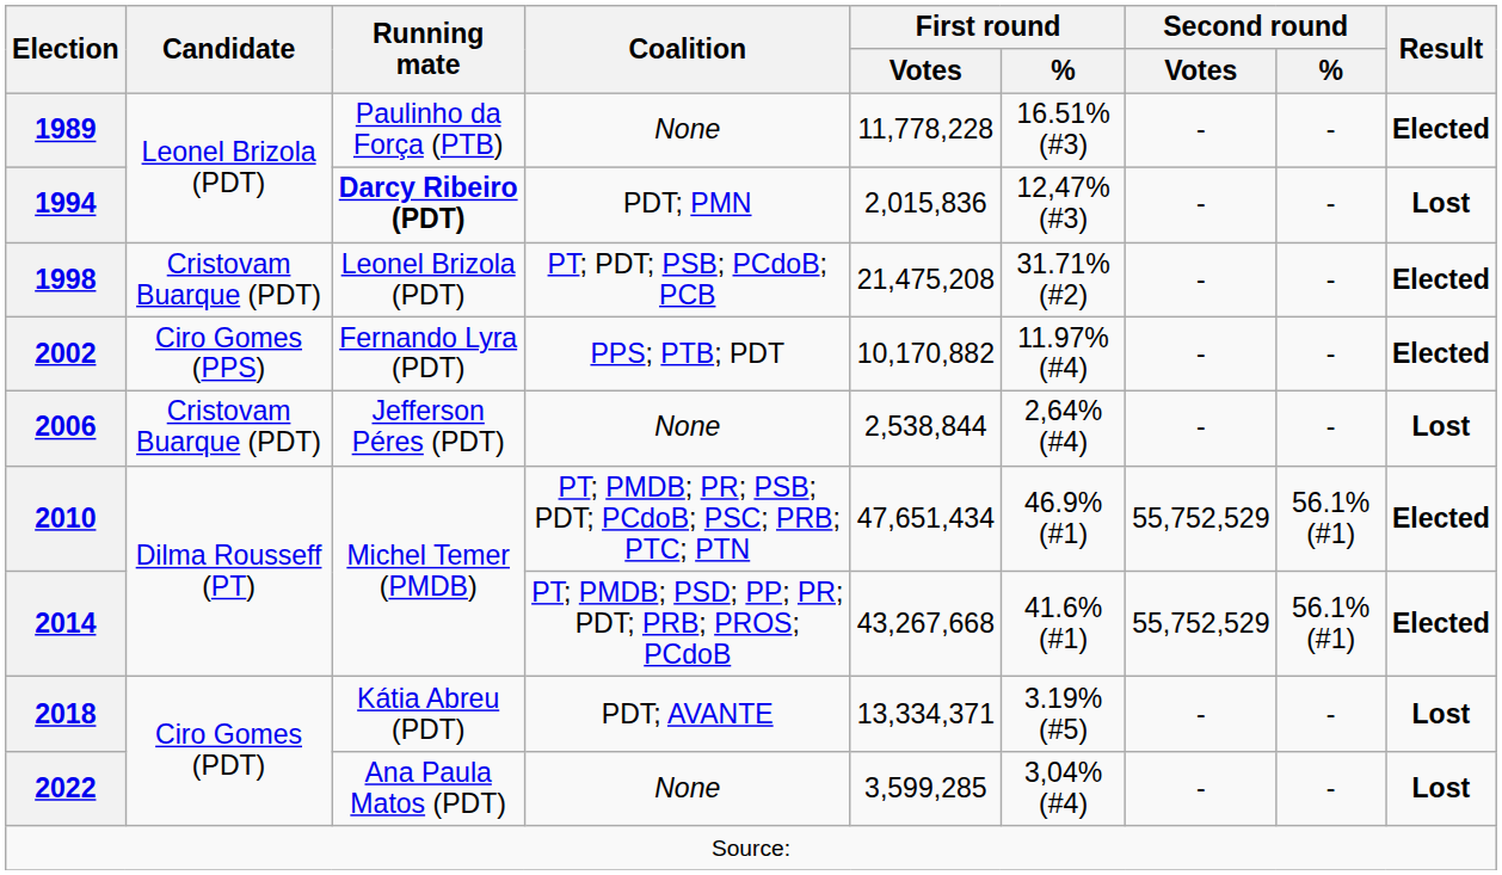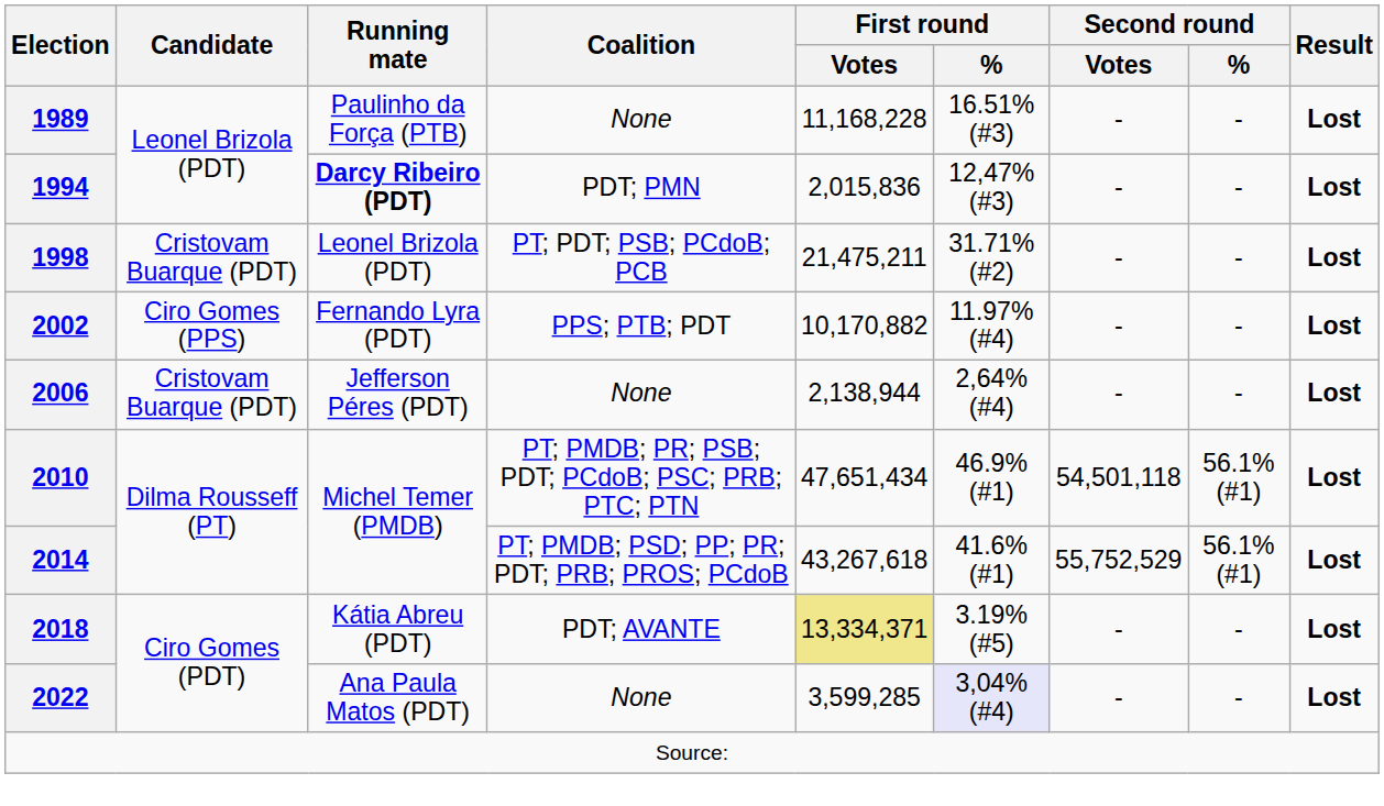 <table class="wikitable" style="text-align:center">
 <tr>
 <th rowspan="2">Election</th>
 <th rowspan="2">Candidate</th>
 <th rowspan="2"><strong>Running mate</strong></th>
 <th rowspan="2">Coalition</th>
 <th colspan="2">First round</th>
 <th colspan="2">Second round</th>
 <th rowspan="2"><strong>Result</strong></th>
 </tr>
 <tr>
 <th><strong>Votes</strong></th>
 <th><strong>%</strong></th>
 <th><strong>Votes</strong></th>
 <th><strong>%</strong></th>
 </tr>
 <tr>
 <th><a href='#'>1989</a></th>
 <td rowspan="2"><a href='#'>Leonel Brizola</a> (PDT)</td>
 <td><a href='#'>Paulinho da Força</a> (<a href='#'>PTB</a>)</td>
 <td><em>None</em></td>
-<td>11,778,228</td>
+<td>11,168,228</td>
 <td>16.51% (#3)</td>
 <td>-</td>
 <td>-</td>
-<td><strong>Elected</strong> </td>
+<td><strong>Lost</strong> </td>
 </tr>
 <tr>
 <th><a href='#'>1994</a></th>
 <td><strong><a href='#'>Darcy Ribeiro</a> (PDT)</strong></td>
 <td>PDT; <a href='#'>PMN</a></td>
 <td>2,015,836</td>
 <td>12,47% (#3)</td>
 <td>-</td>
 <td>-</td>
 <td><strong>Lost</strong> </td>
 </tr>
 <tr>
 <th><a href='#'>1998</a></th>
 <td><a href='#'>Cristovam Buarque</a> (PDT)</td>
 <td><a href='#'>Leonel Brizola</a> (PDT)</td>
 <td><a href='#'>PT</a>; PDT; <a href='#'>PSB</a>; <a href='#'>PCdoB</a>; <a href='#'>PCB</a></td>
-<td>21,475,208</td>
+<td>21,475,211</td>
 <td>31.71% (#2)</td>
 <td>-</td>
 <td>-</td>
-<td><strong>Elected</strong> </td>
+<td><strong>Lost</strong> </td>
 </tr>
 <tr>
 <th><a href='#'>2002</a></th>
 <td><a href='#'>Ciro Gomes</a> (<a href='#'>PPS</a>)</td>
 <td><a href='#'>Fernando Lyra</a> (PDT)</td>
 <td><a href='#'>PPS</a>; <a href='#'>PTB</a>; PDT</td>
 <td>10,170,882</td>
 <td>11.97% (#4)</td>
 <td>-</td>
 <td>-</td>
-<td><strong>Elected</strong> </td>
+<td><strong>Lost</strong> </td>
 </tr>
 <tr>
 <th><a href='#'>2006</a></th>
 <td><a href='#'>Cristovam Buarque</a> (PDT)</td>
 <td><a href='#'>Jefferson Péres</a> (PDT)</td>
 <td><em>None</em></td>
-<td>2,538,844</td>
+<td>2,138,944</td>
 <td>2,64% (#4)</td>
 <td>-</td>
 <td>-</td>
 <td><strong>Lost</strong> </td>
 </tr>
 <tr>
 <th><a href='#'>2010</a></th>
 <td rowspan="2"><a href='#'>Dilma Rousseff</a> (<a href='#'>PT</a>)</td>
 <td rowspan="2"><a href='#'>Michel Temer</a> (<a href='#'>PMDB</a>)</td>
 <td><a href='#'>PT</a>; <a href='#'>PMDB</a>; <a href='#'>PR</a>; <a href='#'>PSB</a>; PDT; <a href='#'>PCdoB</a>; <a href='#'>PSC</a>; <a href='#'>PRB</a>; <a href='#'>PTC</a>; <a href='#'>PTN</a></td>
 <td>47,651,434</td>
 <td>46.9% (#1)</td>
-<td>55,752,529</td>
+<td>54,501,118</td>
 <td>56.1% (#1)</td>
-<td><strong>Elected</strong> </td>
+<td><strong>Lost</strong> </td>
 </tr>
 <tr>
 <th><a href='#'>2014</a></th>
 <td><a href='#'>PT</a>; <a href='#'>PMDB</a>; <a href='#'>PSD</a>; <a href='#'>PP</a>; <a href='#'>PR</a>; PDT; <a href='#'>PRB</a>; <a href='#'>PROS</a>; <a href='#'>PCdoB</a></td>
-<td>43,267,668</td>
+<td>43,267,618</td>
 <td>41.6% (#1)</td>
 <td>55,752,529</td>
 <td>56.1% (#1)</td>
-<td><strong>Elected</strong> </td>
+<td><strong>Lost</strong> </td>
 </tr>
 <tr>
 <th><a href='#'>2018</a></th>
 <td rowspan="2"><a href='#'>Ciro Gomes</a> (PDT)</td>
 <td><a href='#'>Kátia Abreu</a> (PDT)</td>
 <td>PDT; <a href='#'>AVANTE</a></td>
-<td>13,334,371</td>
+<td style="background: khaki;">13,334,371</td>
 <td>3.19% (#5)</td>
 <td>-</td>
 <td>-</td>
 <td><strong>Lost</strong> </td>
 </tr>
 <tr>
 <th><a href='#'>2022</a></th>
 <td><a href='#'>Ana Paula Matos</a> (PDT)</td>
 <td><em>None</em></td>
 <td>3,599,285</td>
-<td>3,04% (#4)</td>
+<td style="background: lavender;">3,04% (#4)</td>
 <td>-</td>
 <td>-</td>
 <td><strong>Lost</strong> </td>
 </tr>
 <tr>
 <td colspan="9"><small>Source: </small></td>
 </tr>
 </table>
